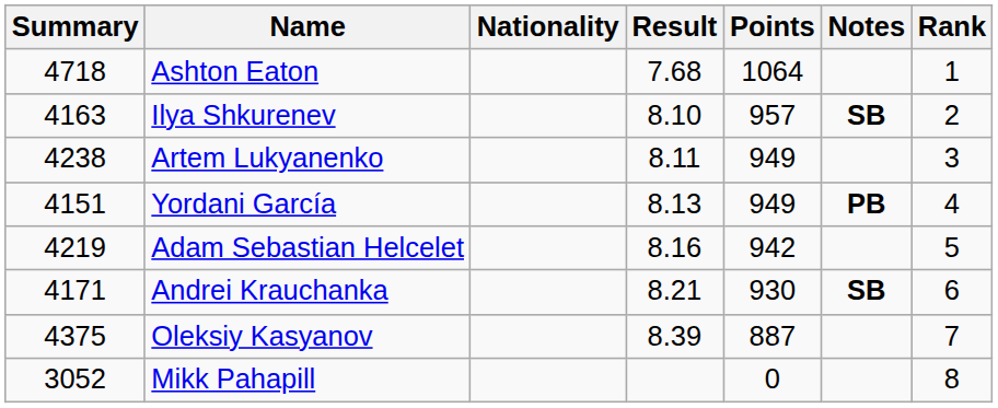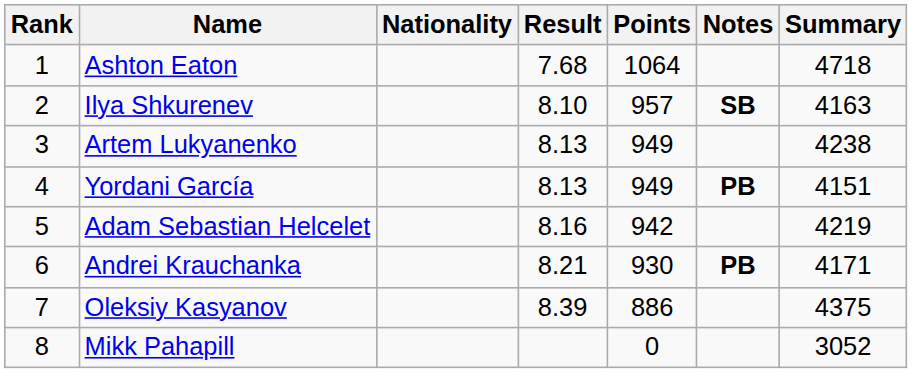 <table class="wikitable sortable" style="text-align:center">
 <tr>
-<th>Summary</th>
+<th>Rank</th>
 <th>Name</th>
 <th>Nationality</th>
 <th>Result</th>
 <th>Points</th>
 <th>Notes</th>
-<th>Rank</th>
+<th>Summary</th>
 </tr>
 <tr>
-<td>4718</td>
+<td>1</td>
 <td align=left><a href='#'>Ashton Eaton</a></td>
 <td align=left></td>
 <td>7.68</td>
 <td>1064</td>
 <td></td>
-<td>1</td>
+<td>4718</td>
 </tr>
 <tr>
-<td>4163</td>
+<td>2</td>
 <td align=left><a href='#'>Ilya Shkurenev</a></td>
 <td align=left></td>
 <td>8.10</td>
 <td>957</td>
 <td><strong>SB</strong></td>
-<td>2</td>
+<td>4163</td>
 </tr>
 <tr>
-<td>4238</td>
+<td>3</td>
 <td align=left><a href='#'>Artem Lukyanenko</a></td>
 <td align=left></td>
-<td>8.11</td>
+<td>8.13</td>
 <td>949</td>
 <td></td>
-<td>3</td>
+<td>4238</td>
 </tr>
 <tr>
-<td>4151</td>
+<td>4</td>
 <td align=left><a href='#'>Yordani García</a></td>
 <td align=left></td>
 <td>8.13</td>
 <td>949</td>
 <td><strong>PB</strong></td>
-<td>4</td>
+<td>4151</td>
 </tr>
 <tr>
-<td>4219</td>
+<td>5</td>
 <td align=left><a href='#'>Adam Sebastian Helcelet</a></td>
 <td align=left></td>
 <td>8.16</td>
 <td>942</td>
 <td></td>
-<td>5</td>
+<td>4219</td>
 </tr>
 <tr>
-<td>4171</td>
+<td>6</td>
 <td align=left><a href='#'>Andrei Krauchanka</a></td>
 <td align=left></td>
 <td>8.21</td>
 <td>930</td>
-<td><strong>SB</strong></td>
-<td>6</td>
+<td><strong>PB</strong></td>
+<td>4171</td>
 </tr>
 <tr>
-<td>4375</td>
+<td>7</td>
 <td align=left><a href='#'>Oleksiy Kasyanov</a></td>
 <td align=left></td>
 <td>8.39</td>
-<td>887</td>
+<td>886</td>
 <td></td>
-<td>7</td>
+<td>4375</td>
 </tr>
 <tr>
-<td>3052</td>
+<td>8</td>
 <td align=left><a href='#'>Mikk Pahapill</a></td>
 <td align=left></td>
 <td></td>
 <td>0</td>
 <td></td>
-<td>8</td>
+<td>3052</td>
 </tr>
 </table>
